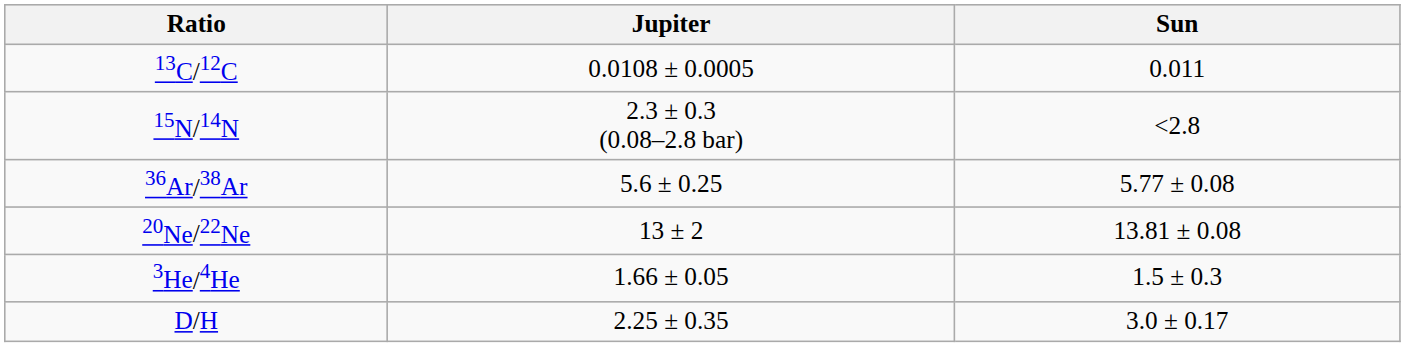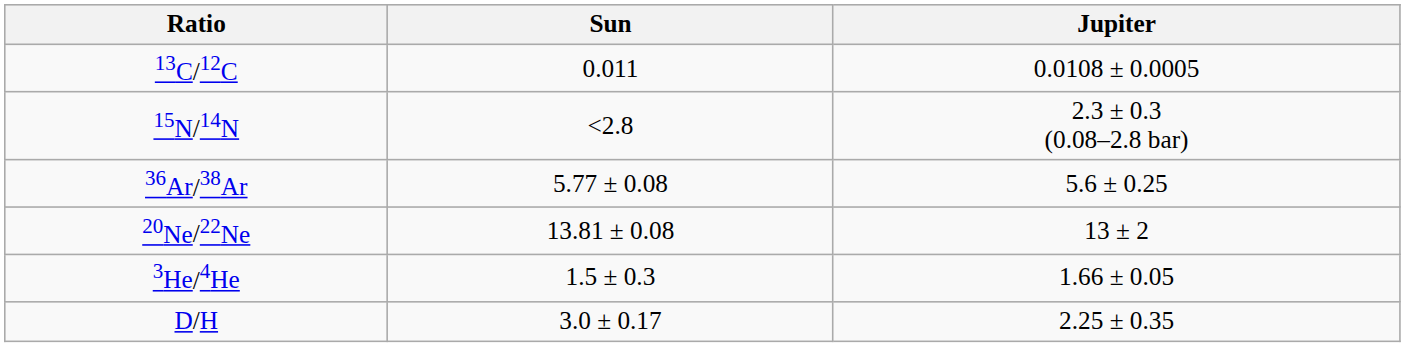 <table class="wikitable" style="text-align: center; margin-right: 0; width: 100%;">
 <tr>
 <th>Ratio</th>
+<th>Sun</th>
 <th>Jupiter</th>
-<th>Sun</th>
 </tr>
 <tr>
 <td><a href='#'><sup>13</sup>C</a>/<a href='#'><sup>12</sup>C</a></td>
+<td>0.011</td>
 <td>0.0108 ± 0.0005</td>
-<td>0.011</td>
 </tr>
 <tr>
 <td><a href='#'><sup>15</sup>N</a>/<a href='#'><sup>14</sup>N</a></td>
+<td><2.8</td>
 <td>2.3 ± 0.3<br>(0.08–2.8 bar)</td>
-<td><2.8</td>
 </tr>
 <tr>
 <td><a href='#'><sup>36</sup>Ar</a>/<a href='#'><sup>38</sup>Ar</a></td>
+<td>5.77 ± 0.08</td>
 <td>5.6 ± 0.25</td>
-<td>5.77 ± 0.08</td>
 </tr>
 <tr>
 <td><a href='#'><sup>20</sup>Ne</a>/<a href='#'><sup>22</sup>Ne</a></td>
+<td>13.81 ± 0.08</td>
 <td>13 ± 2</td>
-<td>13.81 ± 0.08</td>
 </tr>
 <tr>
 <td><a href='#'><sup>3</sup>He</a>/<a href='#'><sup>4</sup>He</a></td>
+<td>1.5 ± 0.3</td>
 <td>1.66 ± 0.05</td>
-<td>1.5 ± 0.3</td>
 </tr>
 <tr>
 <td><a href='#'>D</a>/<a href='#'>H</a></td>
+<td>3.0 ± 0.17</td>
 <td>2.25 ± 0.35</td>
-<td>3.0 ± 0.17</td>
 </tr>
 </table>
